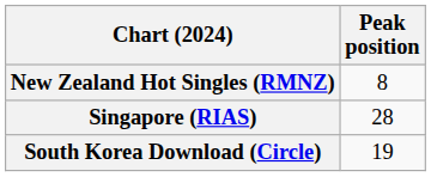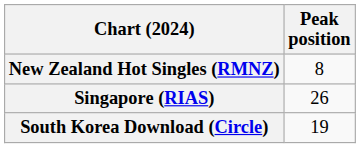 <table class="wikitable sortable plainrowheaders" style="text-align:center">
 <tr>
 <th scope="col">Chart (2024)</th>
 <th scope="col">Peak<br>position</th>
 </tr>
 <tr>
 <th scope="row">New Zealand Hot Singles (<a href='#'>RMNZ</a>)</th>
 <td>8</td>
 </tr>
 <tr>
 <th scope="row">Singapore (<a href='#'>RIAS</a>)</th>
-<td>28</td>
+<td>26</td>
 </tr>
 <tr>
 <th scope="row">South Korea Download (<a href='#'>Circle</a>)</th>
 <td>19</td>
 </tr>
 </table>
